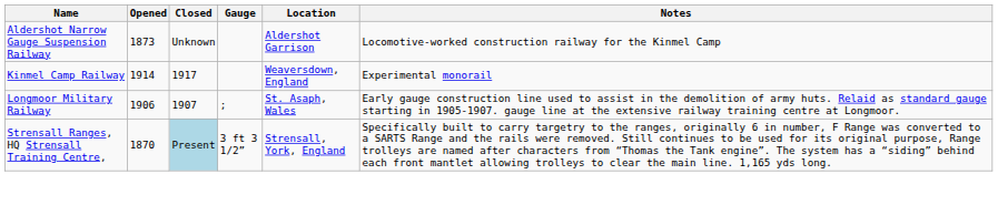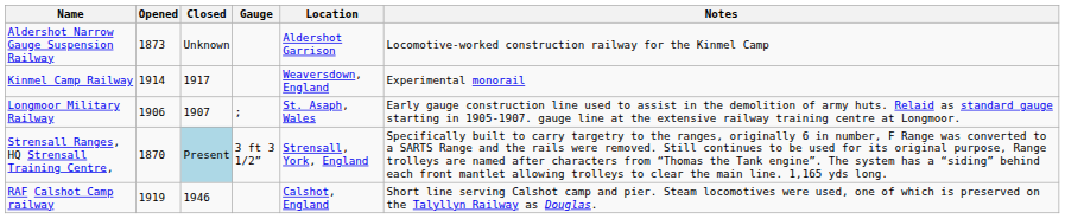 <table class="wikitable">
 <tr>
 <th>Name</th>
 <th>Opened</th>
 <th>Closed</th>
 <th>Gauge</th>
 <th>Location</th>
 <th>Notes</th>
 </tr>
 <tr>
 <td><a href='#'>Aldershot Narrow Gauge Suspension Railway</a></td>
 <td>1873</td>
 <td>Unknown</td>
 <td></td>
 <td><a href='#'>Aldershot Garrison</a></td>
 <td>Locomotive-worked construction railway for the Kinmel Camp</td>
 </tr>
 <tr>
 <td><a href='#'>Kinmel Camp Railway</a></td>
 <td>1914</td>
 <td>1917</td>
 <td></td>
 <td><a href='#'>Weaversdown</a>, <a href='#'>England</a></td>
 <td>Experimental <a href='#'>monorail</a></td>
 </tr>
 <tr>
 <td><a href='#'>Longmoor Military Railway</a></td>
 <td>1906</td>
 <td>1907</td>
 <td>; </td>
 <td><a href='#'>St. Asaph</a>, <a href='#'>Wales</a></td>
 <td>Early  gauge construction line used to assist in the demolition of army huts. <a href='#'>Relaid</a> as <a href='#'>standard gauge</a> starting in 1905-1907.   gauge line at the extensive railway training centre at Longmoor.</td>
 </tr>
 <tr>
 <td><a href='#'>Strensall Ranges</a>, HQ <a href='#'>Strensall Training Centre</a>,</td>
 <td>1870</td>
 <td style="background: lightblue;">Present</td>
 <td>3 ft 3 1/2”</td>
 <td><a href='#'>Strensall</a>, <a href='#'>York</a>, <a href='#'>England</a></td>
 <td>Specifically built to carry targetry to the ranges, originally 6 in number, F Range was converted to a SARTS Range and the rails were removed. Still continues to be used for its original purpose, Range trolleys are named after characters from “Thomas the Tank engine”. The system has a “siding” behind each front mantlet allowing trolleys to clear the main line. 1,165 yds long.</td>
 </tr>
+<tr>
+<td><a href='#'>RAF</a> <a href='#'>Calshot Camp railway</a></td>
+<td>1919</td>
+<td>1946</td>
+<td></td>
+<td><a href='#'>Calshot</a>, <a href='#'>England</a></td>
+<td>Short line serving Calshot camp and pier. Steam locomotives were used, one of which is preserved on the <a href='#'>Talyllyn Railway</a> as <a href='#'><em>Douglas</em></a>.</td>
+</tr>
 </table>
